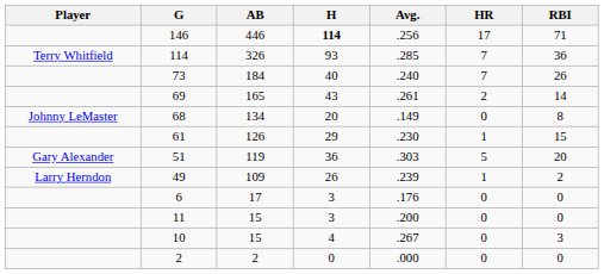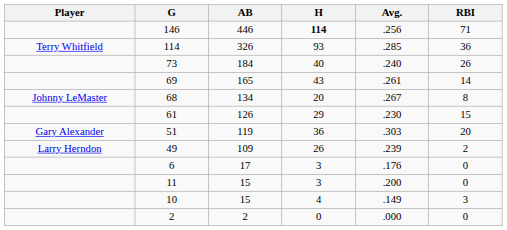 <table class="wikitable sortable">
 <tr>
 <th bgcolor="#DDDDFF" width="16%">Player</th>
 <th bgcolor="#DDDDFF" width="9%">G</th>
 <th bgcolor="#DDDDFF" width="9%">AB</th>
 <th bgcolor="#DDDDFF" width="9%">H</th>
 <th bgcolor="#DDDDFF" width="9%">Avg.</th>
-<th bgcolor="#DDDDFF" width="9%">HR</th>
 <th bgcolor="#DDDDFF" width="9%">RBI</th>
 </tr>
 <tr align="center">
 <td></td>
 <td>146</td>
 <td>446</td>
 <td><strong>114</strong></td>
 <td>.256</td>
-<td>17</td>
 <td>71</td>
 </tr>
 <tr align="center">
 <td><a href='#'>Terry Whitfield</a></td>
 <td>114</td>
 <td>326</td>
 <td>93</td>
 <td>.285</td>
-<td>7</td>
 <td>36</td>
 </tr>
 <tr align=center>
 <td></td>
 <td>73</td>
 <td>184</td>
 <td>40</td>
 <td>.240</td>
-<td>7</td>
 <td>26</td>
 </tr>
 <tr align="center">
 <td></td>
 <td>69</td>
 <td>165</td>
 <td>43</td>
 <td>.261</td>
-<td>2</td>
 <td>14</td>
 </tr>
 <tr align="center">
 <td><a href='#'>Johnny LeMaster</a></td>
 <td>68</td>
 <td>134</td>
 <td>20</td>
-<td>.149</td>
-<td>0</td>
+<td>.267</td>
 <td>8</td>
 </tr>
 <tr align=center>
 <td></td>
 <td>61</td>
 <td>126</td>
 <td>29</td>
 <td>.230</td>
-<td>1</td>
 <td>15</td>
 </tr>
 <tr align="center">
 <td><a href='#'>Gary Alexander</a></td>
 <td>51</td>
 <td>119</td>
 <td>36</td>
 <td>.303</td>
-<td>5</td>
 <td>20</td>
 </tr>
 <tr align=center>
 <td><a href='#'>Larry Herndon</a></td>
 <td>49</td>
 <td>109</td>
 <td>26</td>
 <td>.239</td>
-<td>1</td>
 <td>2</td>
 </tr>
 <tr align=center>
 <td></td>
 <td>6</td>
 <td>17</td>
 <td>3</td>
 <td>.176</td>
 <td>0</td>
-<td>0</td>
 </tr>
 <tr align="center">
 <td></td>
 <td>11</td>
 <td>15</td>
 <td>3</td>
 <td>.200</td>
 <td>0</td>
-<td>0</td>
 </tr>
 <tr align="center">
 <td></td>
 <td>10</td>
 <td>15</td>
 <td>4</td>
-<td>.267</td>
-<td>0</td>
+<td>.149</td>
 <td>3</td>
 </tr>
 <tr align="center">
 <td></td>
 <td>2</td>
 <td>2</td>
 <td>0</td>
 <td>.000</td>
 <td>0</td>
-<td>0</td>
 </tr>
 </table>
